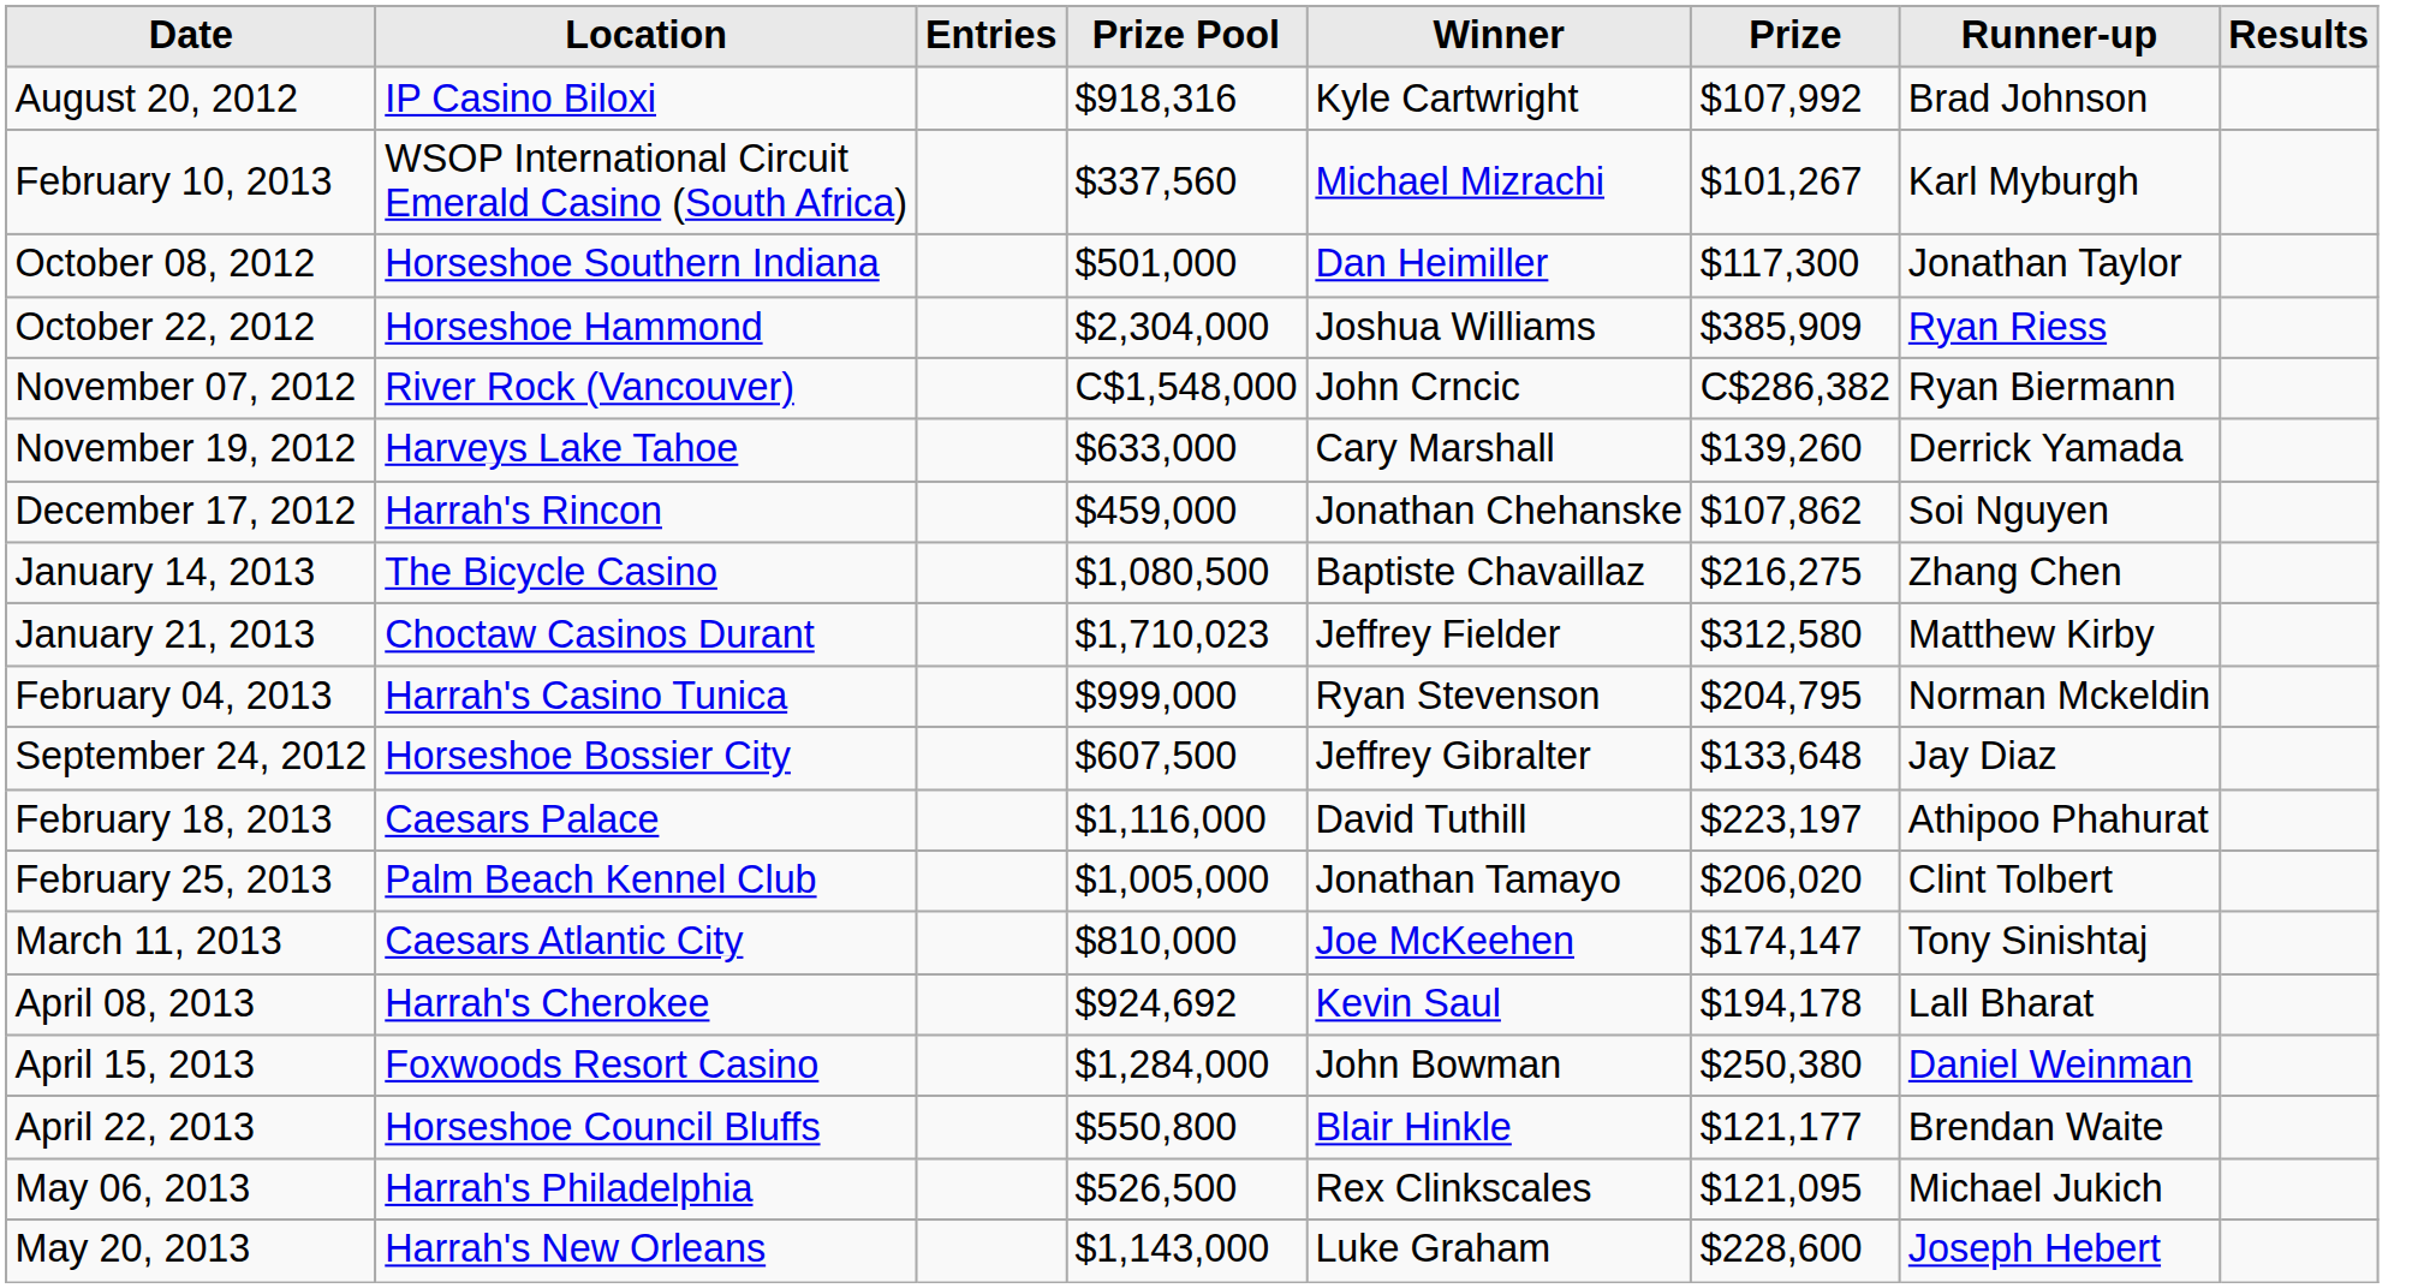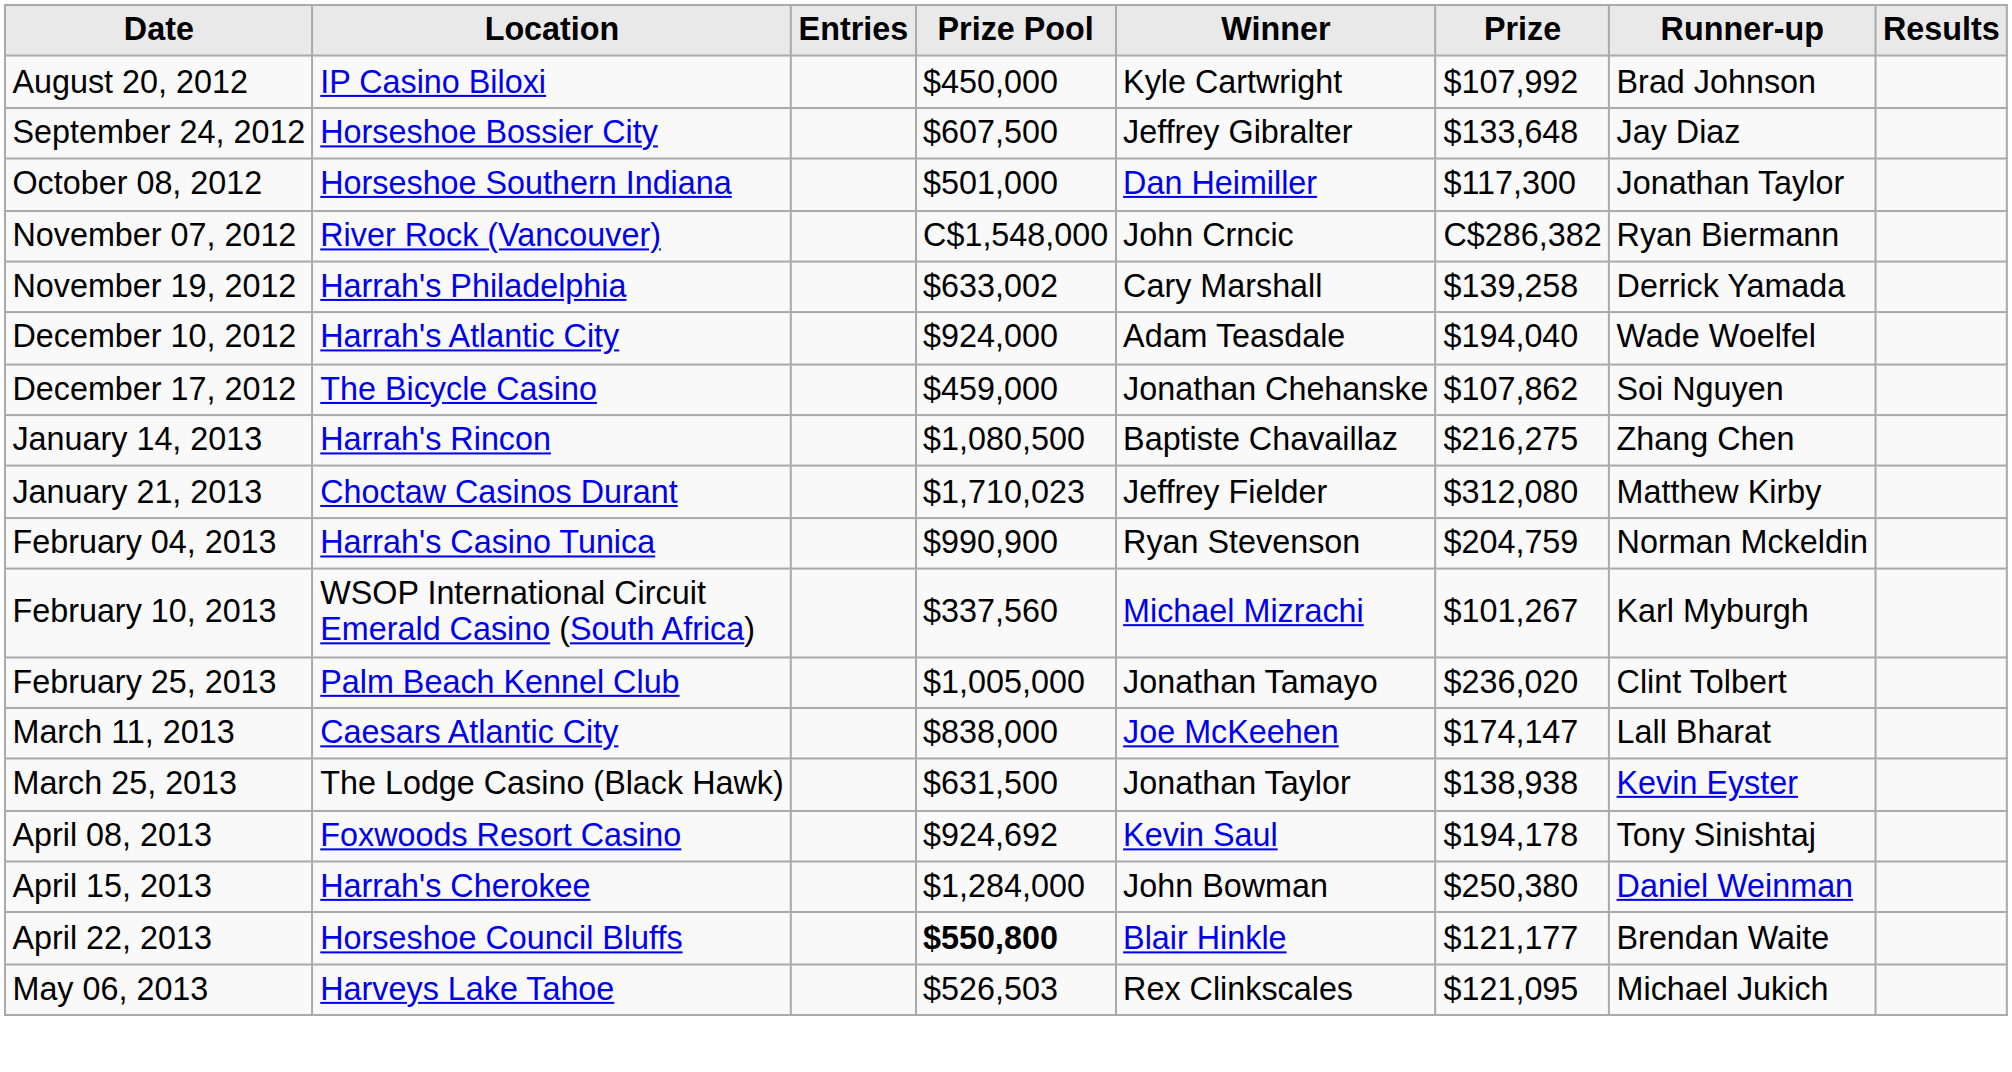 <table class="wikitable">
 <tr>
 <th style="background: #E9E9E9;">Date</th>
 <th style="background: #E9E9E9;">Location</th>
 <th style="background: #E9E9E9;">Entries</th>
 <th style="background: #E9E9E9;">Prize Pool</th>
 <th style="background: #E9E9E9;">Winner</th>
 <th style="background: #E9E9E9;">Prize</th>
 <th style="background: #E9E9E9;">Runner-up</th>
 <th style="background: #E9E9E9;">Results</th>
 </tr>
 <tr>
 <td>August 20, 2012</td>
 <td><a href='#'>IP Casino Biloxi</a></td>
 <td></td>
-<td>$918,316</td>
+<td>$450,000</td>
 <td> Kyle Cartwright</td>
 <td>$107,992</td>
 <td> Brad Johnson</td>
 <td></td>
 </tr>
 <tr>
-<td>February 10, 2013</td>
-<td>WSOP International Circuit<br><a href='#'>Emerald Casino</a> (<a href='#'>South Africa</a>)</td>
+<td>September 24, 2012</td>
+<td><a href='#'>Horseshoe Bossier City</a></td>
 <td></td>
-<td>$337,560</td>
-<td> <a href='#'>Michael Mizrachi</a></td>
-<td>$101,267</td>
-<td> Karl Myburgh</td>
+<td>$607,500</td>
+<td> Jeffrey Gibralter</td>
+<td>$133,648</td>
+<td> Jay Diaz</td>
 <td></td>
 </tr>
 <tr>
 <td>October 08, 2012</td>
 <td><a href='#'>Horseshoe Southern Indiana</a></td>
 <td></td>
 <td>$501,000</td>
 <td> <a href='#'>Dan Heimiller</a></td>
 <td>$117,300</td>
 <td> Jonathan Taylor</td>
-<td></td>
-</tr>
-<tr>
-<td>October 22, 2012</td>
-<td><a href='#'>Horseshoe Hammond</a></td>
-<td></td>
-<td>$2,304,000</td>
-<td> Joshua Williams</td>
-<td>$385,909</td>
-<td> <a href='#'>Ryan Riess</a></td>
 <td></td>
 </tr>
 <tr>
 <td>November 07, 2012</td>
 <td><a href='#'>River Rock (Vancouver)</a></td>
 <td></td>
 <td>C$1,548,000</td>
 <td> John Crncic</td>
 <td>C$286,382</td>
 <td> Ryan Biermann</td>
 <td></td>
 </tr>
 <tr>
 <td>November 19, 2012</td>
-<td><a href='#'>Harveys Lake Tahoe</a></td>
+<td><a href='#'>Harrah's Philadelphia</a></td>
 <td></td>
-<td>$633,000</td>
+<td>$633,002</td>
 <td> Cary Marshall</td>
-<td>$139,260</td>
+<td>$139,258</td>
 <td> Derrick Yamada</td>
 <td></td>
 </tr>
 <tr>
+<td>December 10, 2012</td>
+<td><a href='#'>Harrah's Atlantic City</a></td>
+<td></td>
+<td>$924,000</td>
+<td> Adam Teasdale</td>
+<td>$194,040</td>
+<td> Wade Woelfel</td>
+<td></td>
+</tr>
+<tr>
 <td>December 17, 2012</td>
-<td><a href='#'>Harrah's Rincon</a></td>
+<td><a href='#'>The Bicycle Casino</a></td>
 <td></td>
 <td>$459,000</td>
 <td> Jonathan Chehanske</td>
 <td>$107,862</td>
 <td> Soi Nguyen</td>
 <td></td>
 </tr>
 <tr>
 <td>January 14, 2013</td>
-<td><a href='#'>The Bicycle Casino</a></td>
+<td><a href='#'>Harrah's Rincon</a></td>
 <td></td>
 <td>$1,080,500</td>
 <td> Baptiste Chavaillaz</td>
 <td>$216,275</td>
 <td> Zhang Chen</td>
 <td></td>
 </tr>
 <tr>
 <td>January 21, 2013</td>
 <td><a href='#'>Choctaw Casinos Durant</a></td>
 <td></td>
 <td>$1,710,023</td>
 <td> Jeffrey Fielder</td>
-<td>$312,580</td>
+<td>$312,080</td>
 <td> Matthew Kirby</td>
 <td></td>
 </tr>
 <tr>
 <td>February 04, 2013</td>
 <td><a href='#'>Harrah's Casino Tunica</a></td>
 <td></td>
-<td>$999,000</td>
+<td>$990,900</td>
 <td> Ryan Stevenson</td>
-<td>$204,795</td>
+<td>$204,759</td>
 <td> Norman Mckeldin</td>
 <td></td>
 </tr>
 <tr>
-<td>September 24, 2012</td>
-<td><a href='#'>Horseshoe Bossier City</a></td>
+<td>February 10, 2013</td>
+<td>WSOP International Circuit<br><a href='#'>Emerald Casino</a> (<a href='#'>South Africa</a>)</td>
 <td></td>
-<td>$607,500</td>
-<td> Jeffrey Gibralter</td>
-<td>$133,648</td>
-<td> Jay Diaz</td>
-<td></td>
-</tr>
-<tr>
-<td>February 18, 2013</td>
-<td><a href='#'>Caesars Palace</a></td>
-<td></td>
-<td>$1,116,000</td>
-<td> David Tuthill</td>
-<td>$223,197</td>
-<td> Athipoo Phahurat</td>
+<td>$337,560</td>
+<td> <a href='#'>Michael Mizrachi</a></td>
+<td>$101,267</td>
+<td> Karl Myburgh</td>
 <td></td>
 </tr>
 <tr>
 <td>February 25, 2013</td>
 <td><a href='#'>Palm Beach Kennel Club</a></td>
 <td></td>
 <td>$1,005,000</td>
 <td> Jonathan Tamayo</td>
-<td>$206,020</td>
+<td>$236,020</td>
 <td> Clint Tolbert</td>
 <td></td>
 </tr>
 <tr>
 <td>March 11, 2013</td>
 <td><a href='#'>Caesars Atlantic City</a></td>
 <td></td>
-<td>$810,000</td>
+<td>$838,000</td>
 <td> <a href='#'>Joe McKeehen</a></td>
 <td>$174,147</td>
+<td> Lall Bharat</td>
+<td></td>
+</tr>
+<tr>
+<td>March 25, 2013</td>
+<td>The Lodge Casino (Black Hawk)</td>
+<td></td>
+<td>$631,500</td>
+<td> Jonathan Taylor</td>
+<td>$138,938</td>
+<td> <a href='#'>Kevin Eyster</a></td>
+<td></td>
+</tr>
+<tr>
+<td>April 08, 2013</td>
+<td><a href='#'>Foxwoods Resort Casino</a></td>
+<td></td>
+<td>$924,692</td>
+<td> <a href='#'>Kevin Saul</a></td>
+<td>$194,178</td>
 <td> Tony Sinishtaj</td>
 <td></td>
 </tr>
 <tr>
-<td>April 08, 2013</td>
+<td>April 15, 2013</td>
 <td><a href='#'>Harrah's Cherokee</a></td>
-<td></td>
-<td>$924,692</td>
-<td> <a href='#'>Kevin Saul</a></td>
-<td>$194,178</td>
-<td> Lall Bharat</td>
-<td></td>
-</tr>
-<tr>
-<td>April 15, 2013</td>
-<td><a href='#'>Foxwoods Resort Casino</a></td>
 <td></td>
 <td>$1,284,000</td>
 <td> John Bowman</td>
 <td>$250,380</td>
 <td> <a href='#'>Daniel Weinman</a></td>
 <td></td>
 </tr>
 <tr>
 <td>April 22, 2013</td>
 <td><a href='#'>Horseshoe Council Bluffs</a></td>
 <td></td>
-<td>$550,800</td>
+<td><strong>$550,800</strong></td>
 <td> <a href='#'>Blair Hinkle</a></td>
 <td>$121,177</td>
 <td> Brendan Waite</td>
 <td></td>
 </tr>
 <tr>
 <td>May 06, 2013</td>
-<td><a href='#'>Harrah's Philadelphia</a></td>
+<td><a href='#'>Harveys Lake Tahoe</a></td>
 <td></td>
-<td>$526,500</td>
+<td>$526,503</td>
 <td> Rex Clinkscales</td>
 <td>$121,095</td>
 <td> Michael Jukich</td>
 <td></td>
 </tr>
-<tr>
-<td>May 20, 2013</td>
-<td><a href='#'>Harrah's New Orleans</a></td>
-<td></td>
-<td>$1,143,000</td>
-<td> Luke Graham</td>
-<td>$228,600</td>
-<td> <a href='#'>Joseph Hebert</a></td>
-<td></td>
-</tr>
 </table>
